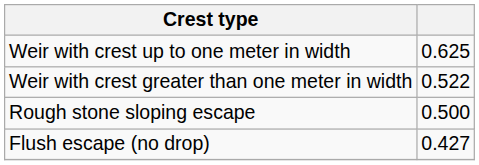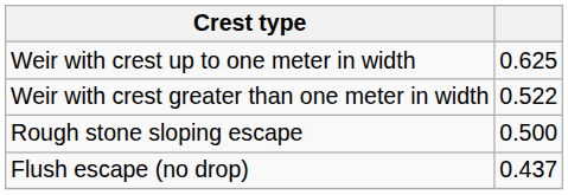 <table class="wikitable">
 <tr>
 <th>Crest type</th>
 <th></th>
 </tr>
 <tr>
 <td>Weir with crest up to one meter in width</td>
 <td>0.625</td>
 </tr>
 <tr>
 <td>Weir with crest greater than one meter in width</td>
 <td>0.522</td>
 </tr>
 <tr>
 <td>Rough stone sloping escape</td>
 <td>0.500</td>
 </tr>
 <tr>
 <td>Flush escape (no drop)</td>
-<td>0.427</td>
+<td>0.437</td>
 </tr>
 <tr>
 </tr>
 </table>
